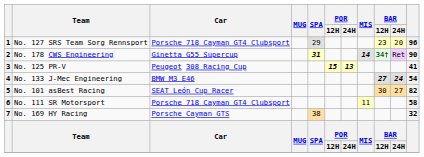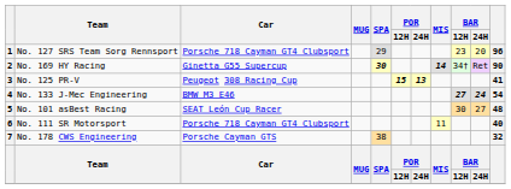 <table align=left| class="wikitable" style="font-size: 85%; text-align: center;">
 <tr valign="top">
 <th rowspan=2 valign=middle></th>
 <th rowspan=2 valign=middle>Team</th>
 <th rowspan=2 valign=middle>Car</th>
 <th rowspan=2 valign=middle><br><a href='#'>MUG</a></th>
 <th rowspan=2 valign=middle><br><a href='#'>SPA</a></th>
 <th colspan=2><br><a href='#'>POR</a></th>
 <th rowspan=2 valign=middle><br><a href='#'>MIS</a></th>
 <th colspan=2><br><a href='#'>BAR</a></th>
 <th rowspan=2 valign=middle>  </th>
 </tr>
 <tr>
 <th>12H</th>
 <th>24H</th>
 <th>12H</th>
 <th>24H</th>
 </tr>
 <tr>
 <th>1</th>
 <td align=left> No. 127 SRS Team Sorg Rennsport</td>
 <td align=left><a href='#'>Porsche 718 Cayman GT4 Clubsport</a></td>
 <td></td>
 <td style="background:#DFDFDF;">29</td>
 <td></td>
 <td></td>
 <td></td>
 <td style="background:#FFFFBF;">23</td>
 <td style="background:#FFFFBF;">20</td>
 <th>96</th>
 </tr>
 <tr>
 <th>2</th>
-<td align=left> No. 178 <a href='#'>CWS Engineering</a></td>
+<td align=left> No. 169 HY Racing</td>
 <td align=left><a href='#'>Ginetta G55 Supercup</a></td>
 <td></td>
-<td style="background:#FFFFBF;"><strong><em>31</em></strong></td>
+<td style="background:#FFFFBF;"><strong><em>30</em></strong></td>
 <td></td>
 <td></td>
 <td style="background:#DFDFDF;"><strong><em>14</em></strong></td>
 <td style="background:#DFFFDF;">34†</td>
 <td style="background:#EFCFFF;">Ret</td>
 <th>90</th>
 </tr>
 <tr>
 <th>3</th>
 <td align=left> No. 125 PR-V</td>
 <td align=left><a href='#'>Peugeot</a> <a href='#'>308 Racing Cup</a></td>
 <td></td>
 <td></td>
 <td style="background:#FFFFBF;"><strong><em>15</em></strong></td>
 <td style="background:#FFFFBF;"><strong><em>13</em></strong></td>
 <td></td>
 <td></td>
 <td></td>
 <th>41</th>
 </tr>
 <tr>
 <th>4</th>
 <td align=left> No. 133 J-Mec Engineering</td>
 <td align=left><a href='#'>BMW M3 E46</a></td>
 <td></td>
 <td></td>
 <td></td>
 <td></td>
 <td></td>
 <td style="background:#DFDFDF;"><strong><em>27</em></strong></td>
 <td style="background:#DFDFDF;"><strong><em>24</em></strong></td>
 <th>54</th>
 </tr>
 <tr>
 <th>5</th>
 <td align=left> No. 101 asBest Racing</td>
 <td align=left><a href='#'>SEAT León Cup Racer</a></td>
 <td></td>
 <td></td>
 <td></td>
 <td></td>
 <td></td>
 <td style="background:#FFDF9F;">30</td>
 <td style="background:#FFDF9F;">27</td>
-<th>82</th>
+<th>48</th>
 </tr>
 <tr>
 <th>6</th>
 <td align=left> No. 111 SR Motorsport</td>
 <td align=left><a href='#'>Porsche 718 Cayman GT4 Clubsport</a></td>
 <td></td>
 <td></td>
 <td></td>
 <td></td>
 <td style="background:#FFFFBF;">11</td>
 <td></td>
 <td></td>
-<th>58</th>
+<th>40</th>
 </tr>
 <tr>
 <th>7</th>
-<td align=left> No. 169 HY Racing</td>
+<td align=left> No. 178 <a href='#'>CWS Engineering</a></td>
 <td align=left><a href='#'>Porsche Cayman GTS</a></td>
 <td></td>
 <td style="background:#FFDF9F;">38</td>
 <td></td>
 <td></td>
 <td></td>
 <td></td>
 <td></td>
 <th>32</th>
 </tr>
 <tr>
 <th rowspan=2 valign=middle></th>
 <th rowspan=2 valign=middle>Team</th>
 <th rowspan=2 valign=middle>Car</th>
 <th rowspan=2 valign=middle><br><a href='#'>MUG</a></th>
 <th rowspan=2 valign=middle><br><a href='#'>SPA</a></th>
 <th colspan=2><br><a href='#'>POR</a></th>
 <th rowspan=2 valign=middle><br><a href='#'>MIS</a></th>
 <th colspan=2><br><a href='#'>BAR</a></th>
 <th rowspan=2 valign=middle>  </th>
 </tr>
 <tr>
 <th>12H</th>
 <th>24H</th>
 <th>12H</th>
 <th>24H</th>
 </tr>
 <tr>
 </tr>
 </table>
